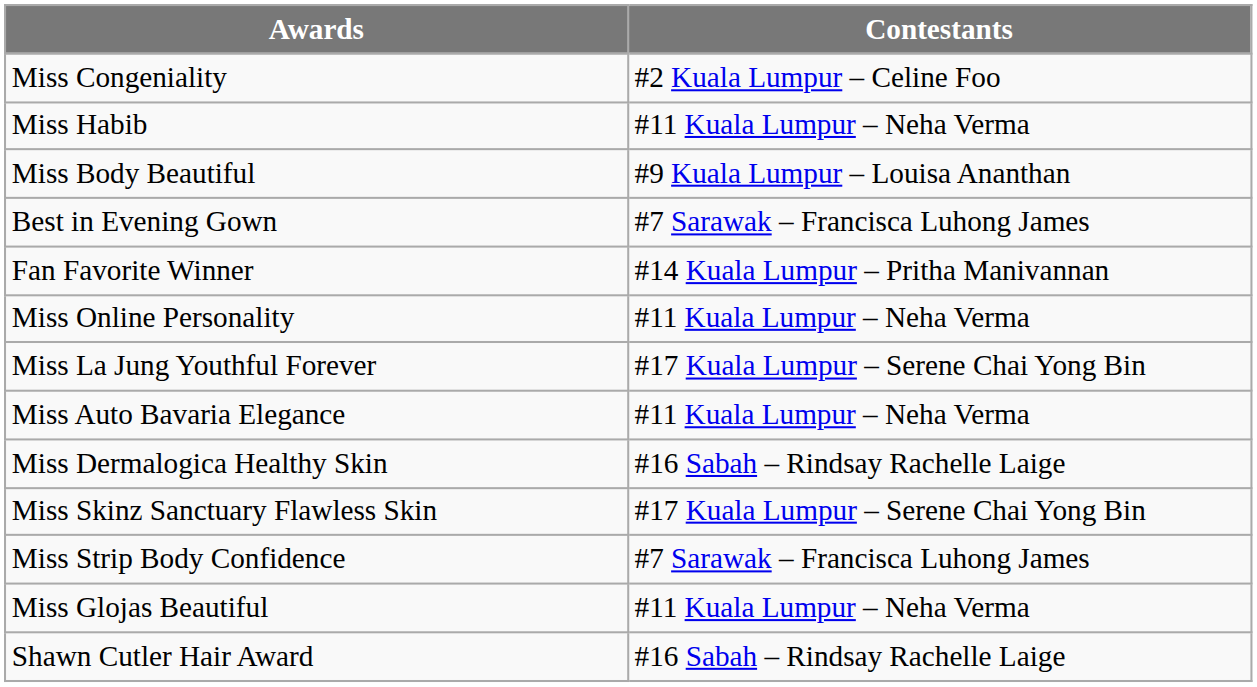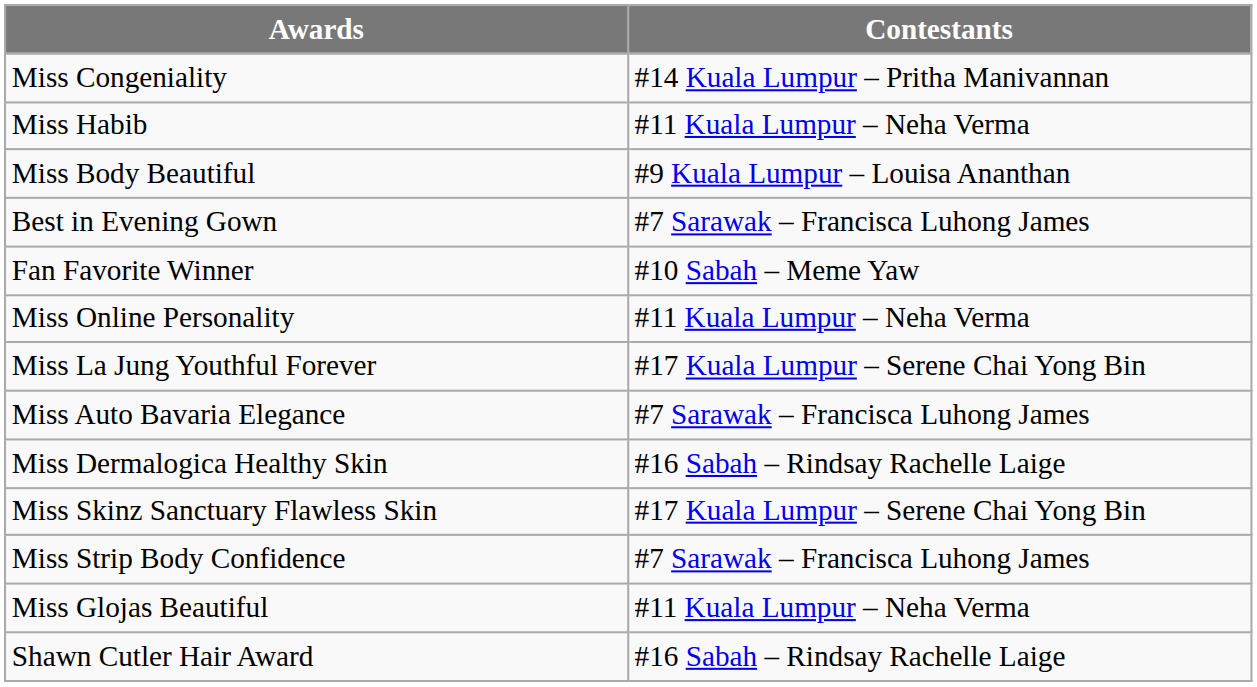 <table class="wikitable sortable" style="font-size:90%;">
 <tr>
 <th style="width:300px;background-color:#787878;color:#FFFFFF;">Awards</th>
 <th style="width:300px;background-color:#787878;color:#FFFFFF;">Contestants</th>
 </tr>
 <tr>
 <td>Miss Congeniality</td>
-<td>#2 <a href='#'>Kuala Lumpur</a> – Celine Foo</td>
+<td>#14 <a href='#'>Kuala Lumpur</a> – Pritha Manivannan</td>
 </tr>
 <tr>
 <td>Miss Habib</td>
 <td>#11 <a href='#'>Kuala Lumpur</a> – Neha Verma</td>
 </tr>
 <tr>
 <td>Miss Body Beautiful</td>
 <td>#9 <a href='#'>Kuala Lumpur</a> – Louisa Ananthan</td>
 </tr>
 <tr>
 <td>Best in Evening Gown</td>
 <td>#7 <a href='#'>Sarawak</a> – Francisca Luhong James</td>
 </tr>
 <tr>
 <td>Fan Favorite Winner</td>
-<td>#14 <a href='#'>Kuala Lumpur</a> – Pritha Manivannan</td>
+<td>#10 <a href='#'>Sabah</a> – Meme Yaw</td>
 </tr>
 <tr>
 <td>Miss Online Personality</td>
 <td>#11 <a href='#'>Kuala Lumpur</a> – Neha Verma</td>
 </tr>
 <tr>
 <td>Miss La Jung Youthful Forever</td>
 <td>#17 <a href='#'>Kuala Lumpur</a> – Serene Chai Yong Bin</td>
 </tr>
 <tr>
 <td>Miss Auto Bavaria Elegance</td>
-<td>#11 <a href='#'>Kuala Lumpur</a> – Neha Verma</td>
+<td>#7 <a href='#'>Sarawak</a> – Francisca Luhong James</td>
 </tr>
 <tr>
 <td>Miss Dermalogica Healthy Skin</td>
 <td>#16 <a href='#'>Sabah</a> – Rindsay Rachelle Laige</td>
 </tr>
 <tr>
 <td>Miss Skinz Sanctuary Flawless Skin</td>
 <td>#17 <a href='#'>Kuala Lumpur</a> – Serene Chai Yong Bin</td>
 </tr>
 <tr>
 <td>Miss Strip Body Confidence</td>
 <td>#7 <a href='#'>Sarawak</a> – Francisca Luhong James</td>
 </tr>
 <tr>
 <td>Miss Glojas Beautiful</td>
 <td>#11 <a href='#'>Kuala Lumpur</a> – Neha Verma</td>
 </tr>
 <tr>
 <td>Shawn Cutler Hair Award</td>
 <td>#16 <a href='#'>Sabah</a> – Rindsay Rachelle Laige</td>
 </tr>
 </table>
